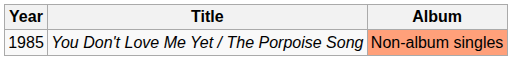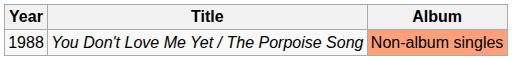 <table class="wikitable" border="1">
 <tr>
 <th>Year</th>
 <th>Title</th>
 <th>Album</th>
 </tr>
 <tr>
-<td>1985</td>
+<td>1988</td>
 <td><em>You Don't Love Me Yet / The Porpoise Song</em></td>
 <td style="background: lightsalmon;">Non-album singles</td>
 </tr>
 </table>
